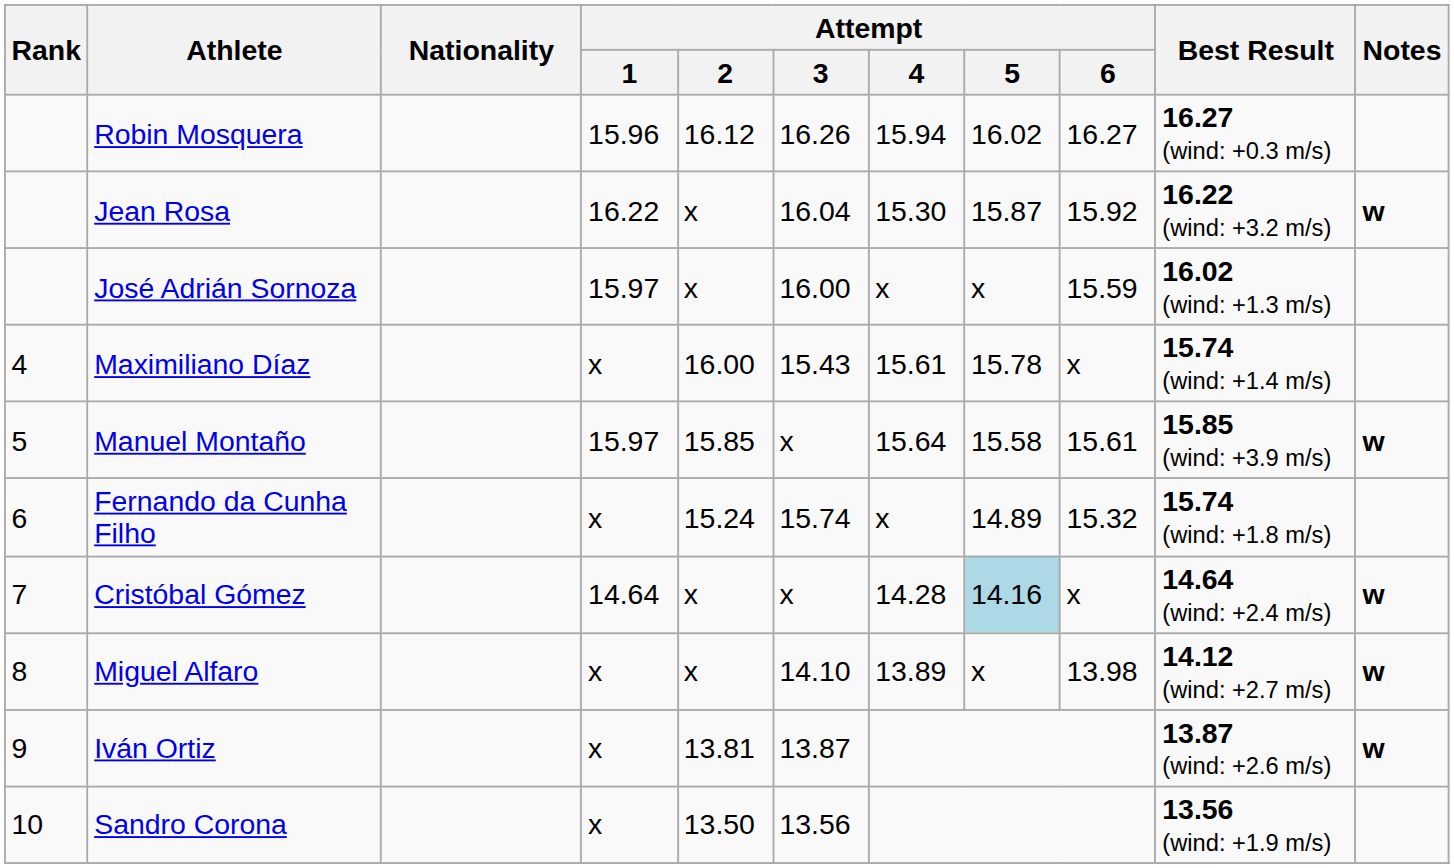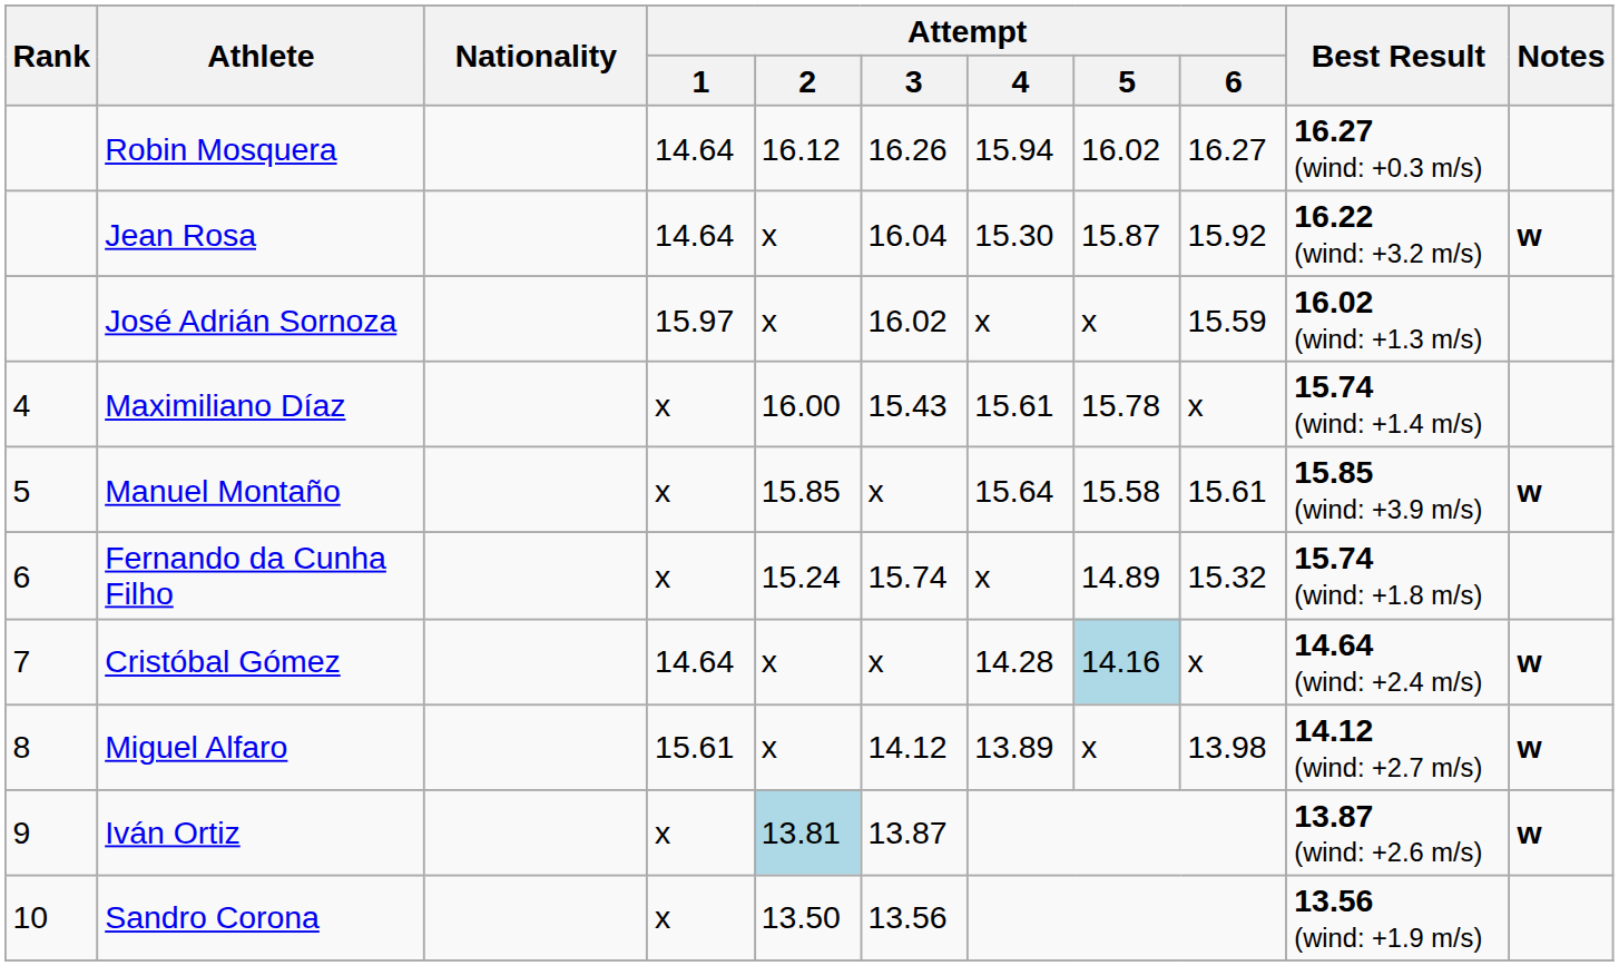 <table class="wikitable" style="font-size:95%" style="width:35em;" style="text-align:center">
 <tr>
 <th rowspan=2>Rank</th>
 <th rowspan=2 width=150>Athlete</th>
 <th rowspan=2 width=100>Nationality</th>
 <th colspan=6 width=300>Attempt</th>
 <th rowspan=2 width=100>Best Result</th>
 <th rowspan=2>Notes</th>
 </tr>
 <tr>
 <th>1</th>
 <th>2</th>
 <th>3</th>
 <th>4</th>
 <th>5</th>
 <th>6</th>
 </tr>
 <tr>
 <td></td>
 <td align=left><a href='#'>Robin Mosquera</a></td>
 <td align=left></td>
-<td>15.96</td>
+<td>14.64</td>
 <td>16.12</td>
 <td>16.26</td>
 <td>15.94</td>
 <td>16.02</td>
 <td>16.27</td>
 <td><strong>16.27</strong><br><small>(wind: +0.3 m/s)</small></td>
 <td></td>
 </tr>
 <tr>
 <td></td>
 <td align=left><a href='#'>Jean Rosa</a></td>
 <td align=left></td>
-<td>16.22</td>
+<td>14.64</td>
 <td>x</td>
 <td>16.04</td>
 <td>15.30</td>
 <td>15.87</td>
 <td>15.92</td>
 <td><strong>16.22</strong><br><small>(wind: +3.2 m/s)</small></td>
 <td><strong>w</strong></td>
 </tr>
 <tr>
 <td></td>
 <td align=left><a href='#'>José Adrián Sornoza</a></td>
 <td align=left></td>
 <td>15.97</td>
 <td>x</td>
-<td>16.00</td>
+<td>16.02</td>
 <td>x</td>
 <td>x</td>
 <td>15.59</td>
 <td><strong>16.02</strong><br><small>(wind: +1.3 m/s)</small></td>
 <td></td>
 </tr>
 <tr>
 <td>4</td>
 <td align=left><a href='#'>Maximiliano Díaz</a></td>
 <td align=left></td>
 <td>x</td>
 <td>16.00</td>
 <td>15.43</td>
 <td>15.61</td>
 <td>15.78</td>
 <td>x</td>
 <td><strong>15.74</strong><br><small>(wind: +1.4 m/s)</small></td>
 <td></td>
 </tr>
 <tr>
 <td>5</td>
 <td align=left><a href='#'>Manuel Montaño</a></td>
 <td align=left></td>
-<td>15.97</td>
+<td>x</td>
 <td>15.85</td>
 <td>x</td>
 <td>15.64</td>
 <td>15.58</td>
 <td>15.61</td>
 <td><strong>15.85</strong><br><small>(wind: +3.9 m/s)</small></td>
 <td><strong>w</strong></td>
 </tr>
 <tr>
 <td>6</td>
 <td align=left><a href='#'>Fernando da Cunha Filho</a></td>
 <td align=left></td>
 <td>x</td>
 <td>15.24</td>
 <td>15.74</td>
 <td>x</td>
 <td>14.89</td>
 <td>15.32</td>
 <td><strong>15.74</strong><br><small>(wind: +1.8 m/s)</small></td>
 <td></td>
 </tr>
 <tr>
 <td>7</td>
 <td align=left><a href='#'>Cristóbal Gómez</a></td>
 <td align=left></td>
 <td>14.64</td>
 <td>x</td>
 <td>x</td>
 <td>14.28</td>
 <td style="background: lightblue;">14.16</td>
 <td>x</td>
 <td><strong>14.64</strong><br><small>(wind: +2.4 m/s)</small></td>
 <td><strong>w</strong></td>
 </tr>
 <tr>
 <td>8</td>
 <td align=left><a href='#'>Miguel Alfaro</a></td>
 <td align=left></td>
+<td>15.61</td>
 <td>x</td>
-<td>x</td>
-<td>14.10</td>
+<td>14.12</td>
 <td>13.89</td>
 <td>x</td>
 <td>13.98</td>
 <td><strong>14.12</strong><br><small>(wind: +2.7 m/s)</small></td>
 <td><strong>w</strong></td>
 </tr>
 <tr>
 <td>9</td>
 <td align=left><a href='#'>Iván Ortiz</a></td>
 <td align=left></td>
 <td>x</td>
-<td>13.81</td>
+<td style="background: lightblue;">13.81</td>
 <td>13.87</td>
 <td colspan=3></td>
 <td><strong>13.87</strong><br><small>(wind: +2.6 m/s)</small></td>
 <td><strong>w</strong></td>
 </tr>
 <tr>
 <td>10</td>
 <td align=left><a href='#'>Sandro Corona</a></td>
 <td align=left></td>
 <td>x</td>
 <td>13.50</td>
 <td>13.56</td>
 <td colspan=3></td>
 <td><strong>13.56</strong><br><small>(wind: +1.9 m/s)</small></td>
 <td></td>
 </tr>
 <tr>
 </tr>
 </table>
